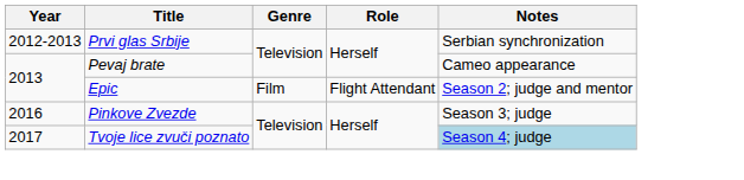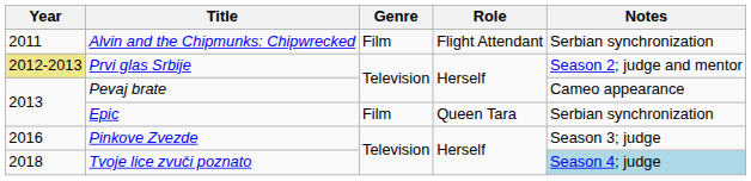 <table class="wikitable">
 <tr>
 <th>Year</th>
 <th>Title</th>
 <th>Genre</th>
 <th>Role</th>
 <th>Notes</th>
 </tr>
 <tr>
-<td>2012-2013</td>
+<td>2011</td>
+<td><em><a href='#'>Alvin and the Chipmunks: Chipwrecked</a></em></td>
+<td>Film</td>
+<td>Flight Attendant</td>
+<td>Serbian synchronization</td>
+</tr>
+<tr>
+<td style="background: khaki;">2012-2013</td>
 <td><em><a href='#'>Prvi glas Srbije</a></em></td>
 <td rowspan="2">Television</td>
 <td rowspan="2">Herself</td>
-<td>Serbian synchronization</td>
+<td><a href='#'>Season 2</a>; judge and mentor</td>
 </tr>
 <tr>
 <td rowspan="2">2013</td>
 <td><em>Pevaj brate</em></td>
 <td>Cameo appearance</td>
 </tr>
 <tr>
 <td><em><a href='#'>Epic</a></em></td>
 <td>Film</td>
-<td>Flight Attendant</td>
-<td><a href='#'>Season 2</a>; judge and mentor</td>
+<td>Queen Tara</td>
+<td>Serbian synchronization</td>
 </tr>
 <tr>
 <td>2016</td>
 <td><em><a href='#'>Pinkove Zvezde</a></em></td>
 <td rowspan="2">Television</td>
 <td rowspan="2">Herself</td>
 <td>Season 3; judge</td>
 </tr>
 <tr>
-<td>2017</td>
+<td>2018</td>
 <td><em><a href='#'>Tvoje lice zvuči poznato</a></em></td>
 <td style="background: lightblue;"><a href='#'>Season 4</a>; judge</td>
 </tr>
 </table>
